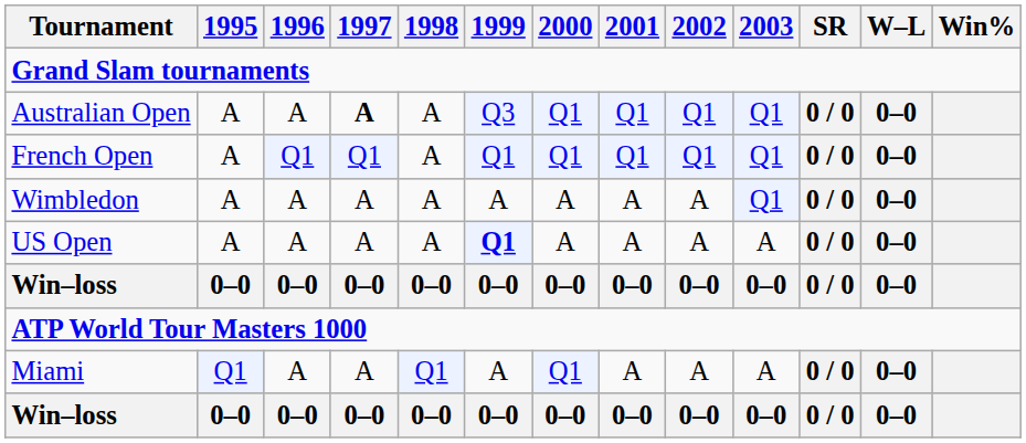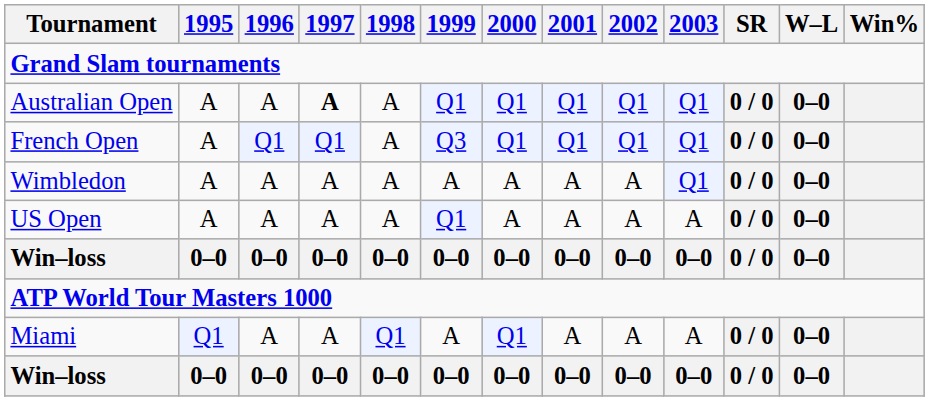 <table class=wikitable style=text-align:center>
 <tr>
 <th>Tournament</th>
 <th><a href='#'>1995</a></th>
 <th><a href='#'>1996</a></th>
 <th><a href='#'>1997</a></th>
 <th><a href='#'>1998</a></th>
 <th><a href='#'>1999</a></th>
 <th><a href='#'>2000</a></th>
 <th><a href='#'>2001</a></th>
 <th><a href='#'>2002</a></th>
 <th><a href='#'>2003</a></th>
 <th>SR</th>
 <th>W–L</th>
 <th>Win%</th>
 </tr>
 <tr>
 <td colspan=25 style=text-align:left><a href='#'><strong>Grand Slam tournaments</strong></a></td>
 </tr>
 <tr>
 <td align=left><a href='#'>Australian Open</a></td>
 <td>A</td>
 <td>A</td>
 <td><strong>A</strong></td>
 <td>A</td>
-<td bgcolor=ecf2ff><a href='#'>Q3</a></td>
+<td bgcolor=ecf2ff><a href='#'>Q1</a></td>
 <td bgcolor=ecf2ff><a href='#'>Q1</a></td>
 <td bgcolor=ecf2ff><a href='#'>Q1</a></td>
 <td bgcolor=ecf2ff><a href='#'>Q1</a></td>
 <td bgcolor=ecf2ff><a href='#'>Q1</a></td>
 <th>0 / 0</th>
 <th>0–0</th>
 <th></th>
 </tr>
 <tr>
 <td align=left><a href='#'>French Open</a></td>
 <td>A</td>
 <td bgcolor=ecf2ff><a href='#'>Q1</a></td>
 <td bgcolor=ecf2ff><a href='#'>Q1</a></td>
 <td>A</td>
-<td bgcolor=ecf2ff><a href='#'>Q1</a></td>
+<td bgcolor=ecf2ff><a href='#'>Q3</a></td>
 <td bgcolor=ecf2ff><a href='#'>Q1</a></td>
 <td bgcolor=ecf2ff><a href='#'>Q1</a></td>
 <td bgcolor=ecf2ff><a href='#'>Q1</a></td>
 <td bgcolor=ecf2ff><a href='#'>Q1</a></td>
 <th>0 / 0</th>
 <th>0–0</th>
 <th></th>
 </tr>
 <tr>
 <td align=left><a href='#'>Wimbledon</a></td>
 <td>A</td>
 <td>A</td>
 <td>A</td>
 <td>A</td>
 <td>A</td>
 <td>A</td>
 <td>A</td>
 <td>A</td>
 <td bgcolor=ecf2ff><a href='#'>Q1</a></td>
 <th>0 / 0</th>
 <th>0–0</th>
 <th></th>
 </tr>
 <tr>
 <td align=left><a href='#'>US Open</a></td>
 <td>A</td>
 <td>A</td>
 <td>A</td>
 <td>A</td>
-<td bgcolor=ecf2ff><strong><a href='#'>Q1</a></strong></td>
+<td bgcolor=ecf2ff><a href='#'>Q1</a></td>
 <td>A</td>
 <td>A</td>
 <td>A</td>
 <td>A</td>
 <th>0 / 0</th>
 <th>0–0</th>
 <th></th>
 </tr>
 <tr>
 <th style=text-align:left>Win–loss</th>
 <th>0–0</th>
 <th>0–0</th>
 <th>0–0</th>
 <th>0–0</th>
 <th>0–0</th>
 <th>0–0</th>
 <th>0–0</th>
 <th>0–0</th>
 <th>0–0</th>
 <th>0 / 0</th>
 <th>0–0</th>
 <th></th>
 </tr>
 <tr>
 <td colspan=15 align=left><strong><a href='#'>ATP World Tour Masters 1000</a></strong></td>
 </tr>
 <tr>
 <td align=left><a href='#'>Miami</a></td>
 <td bgcolor=ecf2ff><a href='#'>Q1</a></td>
 <td>A</td>
 <td>A</td>
 <td bgcolor=ecf2ff><a href='#'>Q1</a></td>
 <td>A</td>
 <td bgcolor=ecf2ff><a href='#'>Q1</a></td>
 <td>A</td>
 <td>A</td>
 <td>A</td>
 <th>0 / 0</th>
 <th>0–0</th>
 <th></th>
 </tr>
 <tr>
 <th style=text-align:left>Win–loss</th>
 <th>0–0</th>
 <th>0–0</th>
 <th>0–0</th>
 <th>0–0</th>
 <th>0–0</th>
 <th>0–0</th>
 <th>0–0</th>
 <th>0–0</th>
 <th>0–0</th>
 <th>0 / 0</th>
 <th>0–0</th>
 <th></th>
 </tr>
 </table>
